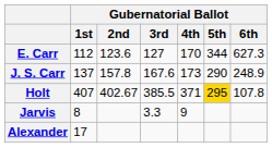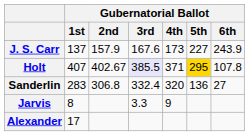 <table class="wikitable collapsible collapsed">
 <tr>
 <th></th>
 <th style="text-align:center" colspan="6"><strong>Gubernatorial Ballot</strong></th>
 </tr>
 <tr>
 <th></th>
 <th>1st</th>
 <th>2nd</th>
 <th>3rd</th>
 <th>4th</th>
 <th>5th</th>
 <th>6th</th>
 </tr>
 <tr>
-<th><a href='#'>E. Carr</a></th>
-<td>112</td>
-<td>123.6</td>
-<td>127</td>
-<td>170</td>
-<td>344</td>
-<td>627.3</td>
-</tr>
-<tr>
 <th><a href='#'>J. S. Carr</a></th>
 <td>137</td>
-<td>157.8</td>
+<td>157.9</td>
 <td>167.6</td>
 <td>173</td>
-<td>290</td>
-<td>248.9</td>
+<td>227</td>
+<td>243.9</td>
 </tr>
 <tr>
 <th><a href='#'>Holt</a></th>
 <td>407</td>
 <td>402.67</td>
-<td>385.5</td>
+<td style="background: lavender;">385.5</td>
 <td>371</td>
 <td style="background: gold;">295</td>
 <td>107.8</td>
+</tr>
+<tr>
+<th>Sanderlin</th>
+<td>283</td>
+<td>306.8</td>
+<td>332.4</td>
+<td>320</td>
+<td>136</td>
+<td>27</td>
 </tr>
 <tr>
 <th><a href='#'>Jarvis</a></th>
 <td>8</td>
 <td></td>
 <td>3.3</td>
 <td>9</td>
 <td></td>
 <td></td>
 </tr>
 <tr>
 <th><a href='#'>Alexander</a></th>
 <td>17</td>
 <td></td>
 <td></td>
 <td></td>
 <td></td>
 <td></td>
 </tr>
 </table>
